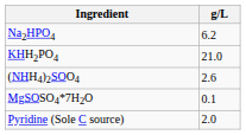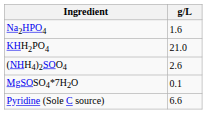 <table class="wikitable" style="width:20em">
 <tr>
 <th>Ingredient</th>
 <th>g/L</th>
 </tr>
 <tr>
 <td><a href='#'>Na</a><sub>2</sub><a href='#'>H</a><a href='#'>P</a><a href='#'>O</a><sub>4</sub></td>
-<td>6.2</td>
+<td>1.6</td>
 </tr>
 <tr>
 <td><a href='#'>KH</a>H<sub>2</sub>PO<sub>4</sub></td>
 <td>21.0</td>
 </tr>
 <tr>
 <td>(<a href='#'>NH</a>H<sub>4</sub>)<sub>2</sub><a href='#'>SO</a>O<sub>4</sub></td>
 <td>2.6</td>
 </tr>
 <tr>
 <td><a href='#'>MgSO</a>SO<sub>4</sub>*7H<sub>2</sub>O</td>
 <td>0.1</td>
 </tr>
 <tr>
 <td><a href='#'>Pyridine</a> (Sole <a href='#'>C</a> source)</td>
-<td>2.0</td>
+<td>6.6</td>
 </tr>
 </table>
